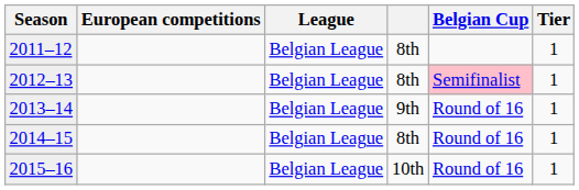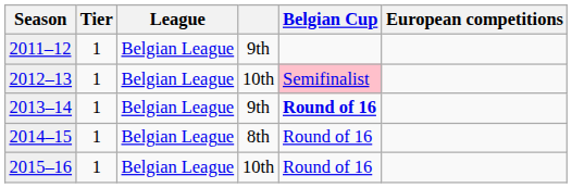 <table class="wikitable" style="font-size:85%">
 <tr bgcolor=>
 <th>Season</th>
-<th>European competitions</th>
+<th>Tier</th>
 <th>League</th>
 <th></th>
 <th><a href='#'>Belgian Cup</a></th>
-<th>Tier</th>
+<th>European competitions</th>
 </tr>
 <tr>
 <td style="background:#efefef;"><a href='#'>2011–12</a></td>
+<td align="center">1</td>
+<td><a href='#'>Belgian League</a></td>
+<td align="center">9th</td>
 <td></td>
-<td><a href='#'>Belgian League</a></td>
-<td align="center">8th</td>
 <td></td>
-<td align="center">1</td>
 </tr>
 <tr>
 <td style="background:#efefef;"><a href='#'>2012–13</a></td>
+<td align="center">1</td>
+<td><a href='#'>Belgian League</a></td>
+<td align="center">10th</td>
+<td style="background: pink;"><a href='#'>Semifinalist</a></td>
 <td></td>
-<td><a href='#'>Belgian League</a></td>
-<td align="center">8th</td>
-<td style="background: pink;"><a href='#'>Semifinalist</a></td>
-<td align="center">1</td>
 </tr>
 <tr>
 <td style="background:#efefef;"><a href='#'>2013–14</a></td>
-<td></td>
+<td align="center">1</td>
 <td><a href='#'>Belgian League</a></td>
 <td align="center">9th</td>
-<td style="background: "><a href='#'>Round of 16</a></td>
-<td align="center">1</td>
+<td style="background: "><strong><a href='#'>Round of 16</a></strong></td>
+<td></td>
 </tr>
 <tr>
 <td style="background:#efefef;"><a href='#'>2014–15</a></td>
-<td></td>
+<td align="center">1</td>
 <td><a href='#'>Belgian League</a></td>
 <td align="center">8th</td>
 <td><a href='#'>Round of 16</a></td>
-<td align="center">1</td>
+<td></td>
 </tr>
 <tr>
 <td style="background:#efefef;"><a href='#'>2015–16</a></td>
-<td></td>
+<td align="center">1</td>
 <td><a href='#'>Belgian League</a></td>
 <td align="center">10th</td>
 <td><a href='#'>Round of 16</a></td>
-<td align="center">1</td>
+<td></td>
 </tr>
 </table>
